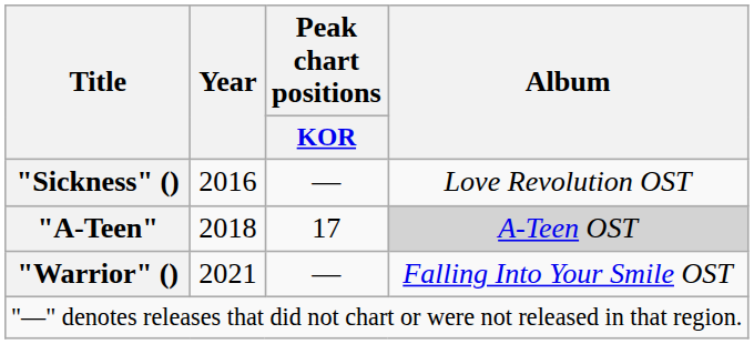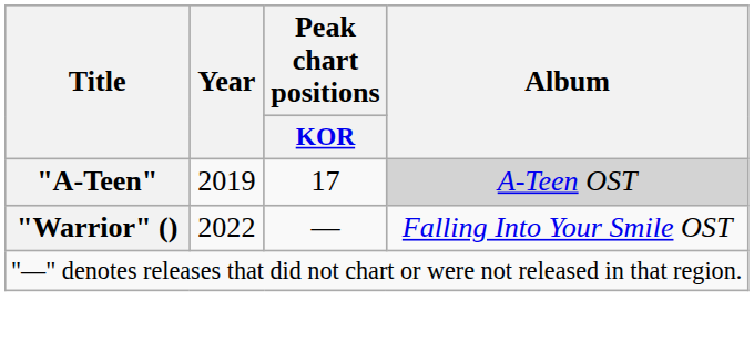 <table class="wikitable plainrowheaders" style="text-align:center">
 <tr>
 <th rowspan="2">Title</th>
 <th rowspan="2">Year</th>
 <th colspan="1">Peak chart<br>positions</th>
 <th rowspan="2">Album</th>
 </tr>
 <tr>
 <th scope="col" style="width:2.7em;font-size:90%;"><a href='#'>KOR</a><br></th>
 </tr>
 <tr>
-<th scope="row">"Sickness" () <br> </th>
-<td>2016</td>
-<td>—</td>
-<td><em>Love Revolution OST</em></td>
-</tr>
-<tr>
 <th scope="row">"A-Teen" <br> </th>
-<td>2018</td>
+<td>2019</td>
 <td>17</td>
 <td style="background: lightgrey;"><em><a href='#'>A-Teen</a> OST</em></td>
 </tr>
 <tr>
 <th scope="row">"Warrior" () <br> </th>
-<td>2021</td>
+<td>2022</td>
 <td>—</td>
 <td><em><a href='#'>Falling Into Your Smile</a> OST</em></td>
 </tr>
 <tr>
 <td colspan="4" style="font-size:85%">"—" denotes releases that did not chart or were not released in that region.</td>
 </tr>
 </table>
